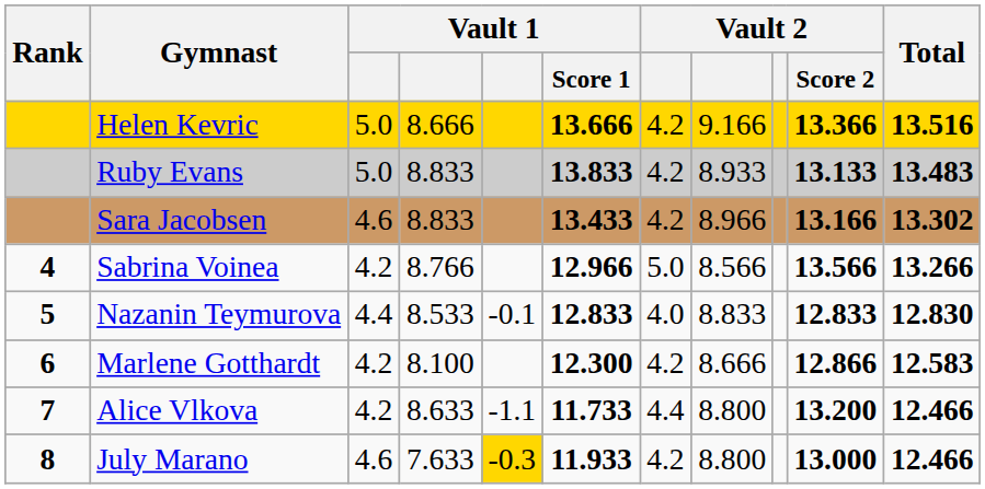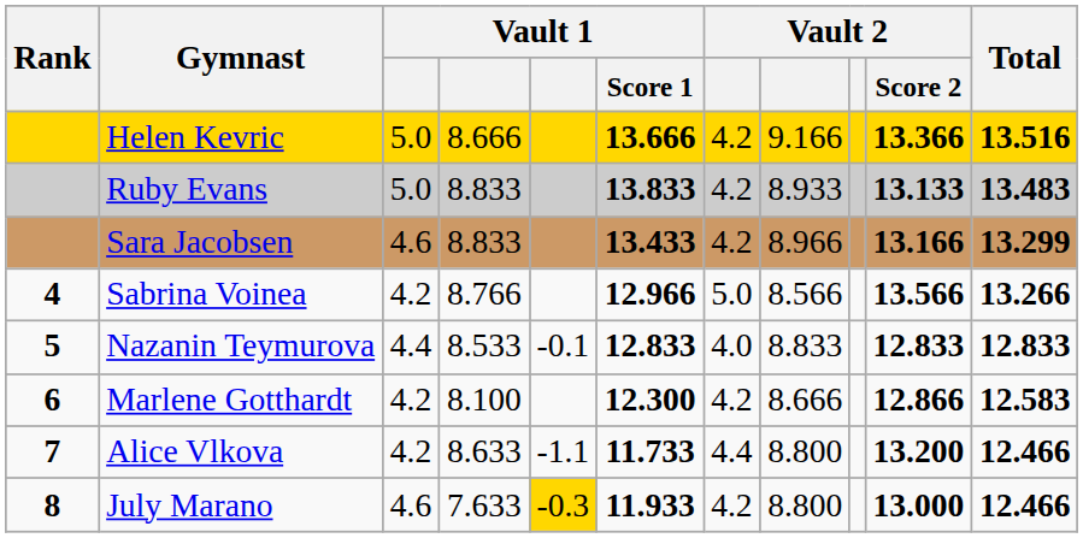 <table style="text-align:center;" class="wikitable sortable">
 <tr>
 <th rowspan="2">Rank</th>
 <th rowspan="2">Gymnast</th>
 <th colspan="4">Vault 1</th>
 <th colspan="4">Vault 2</th>
 <th rowspan="2">Total</th>
 </tr>
 <tr>
 <th><small></small></th>
 <th><small></small></th>
 <th><small></small></th>
 <th><small>Score 1</small></th>
 <th><small></small></th>
 <th><small></small></th>
 <th><small></small></th>
 <th><small>Score 2</small></th>
 </tr>
 <tr style="background:#FFD700;">
 <td></td>
 <td align="left"> <a href='#'>Helen Kevric</a></td>
 <td>5.0</td>
 <td>8.666</td>
 <td></td>
 <td><strong>13.666</strong></td>
 <td>4.2</td>
 <td>9.166</td>
 <td></td>
 <td><strong>13.366</strong></td>
 <td><strong>13.516</strong></td>
 </tr>
 <tr style="background:#CCCCCC;">
 <td></td>
 <td align="left"> <a href='#'>Ruby Evans</a></td>
 <td>5.0</td>
 <td>8.833</td>
 <td></td>
 <td><strong>13.833</strong></td>
 <td>4.2</td>
 <td>8.933</td>
 <td></td>
 <td><strong>13.133</strong></td>
 <td><strong>13.483</strong></td>
 </tr>
 <tr style="background:#CC9966;">
 <td></td>
 <td align="left"> <a href='#'>Sara Jacobsen</a></td>
 <td>4.6</td>
 <td>8.833</td>
 <td></td>
 <td><strong>13.433</strong></td>
 <td>4.2</td>
 <td>8.966</td>
 <td></td>
 <td><strong>13.166</strong></td>
-<td><strong>13.302</strong></td>
+<td><strong>13.299</strong></td>
 </tr>
 <tr>
 <td><strong>4</strong></td>
 <td align="left"> <a href='#'>Sabrina Voinea</a></td>
 <td>4.2</td>
 <td>8.766</td>
 <td></td>
 <td><strong>12.966</strong></td>
 <td>5.0</td>
 <td>8.566</td>
 <td></td>
 <td><strong>13.566</strong></td>
 <td><strong>13.266</strong></td>
 </tr>
 <tr>
 <td><strong>5</strong></td>
 <td align="left"> <a href='#'>Nazanin Teymurova</a></td>
 <td>4.4</td>
 <td>8.533</td>
 <td>-0.1</td>
 <td><strong>12.833</strong></td>
 <td>4.0</td>
 <td>8.833</td>
 <td></td>
 <td><strong>12.833</strong></td>
-<td><strong>12.830</strong></td>
+<td><strong>12.833</strong></td>
 </tr>
 <tr>
 <td><strong>6</strong></td>
 <td align="left"> <a href='#'>Marlene Gotthardt</a></td>
 <td>4.2</td>
 <td>8.100</td>
 <td></td>
 <td><strong>12.300</strong></td>
 <td>4.2</td>
 <td>8.666</td>
 <td></td>
 <td><strong>12.866</strong></td>
 <td><strong>12.583</strong></td>
 </tr>
 <tr>
 <td><strong>7</strong></td>
 <td align="left"> <a href='#'>Alice Vlkova</a></td>
 <td>4.2</td>
 <td>8.633</td>
 <td>-1.1</td>
 <td><strong>11.733</strong></td>
 <td>4.4</td>
 <td>8.800</td>
 <td></td>
 <td><strong>13.200</strong></td>
 <td><strong>12.466</strong></td>
 </tr>
 <tr>
 <td><strong>8</strong></td>
 <td align="left"> <a href='#'>July Marano</a></td>
 <td>4.6</td>
 <td>7.633</td>
 <td style="background: gold;">-0.3</td>
 <td><strong>11.933</strong></td>
 <td>4.2</td>
 <td>8.800</td>
 <td></td>
 <td><strong>13.000</strong></td>
 <td><strong>12.466</strong></td>
 </tr>
 </table>
